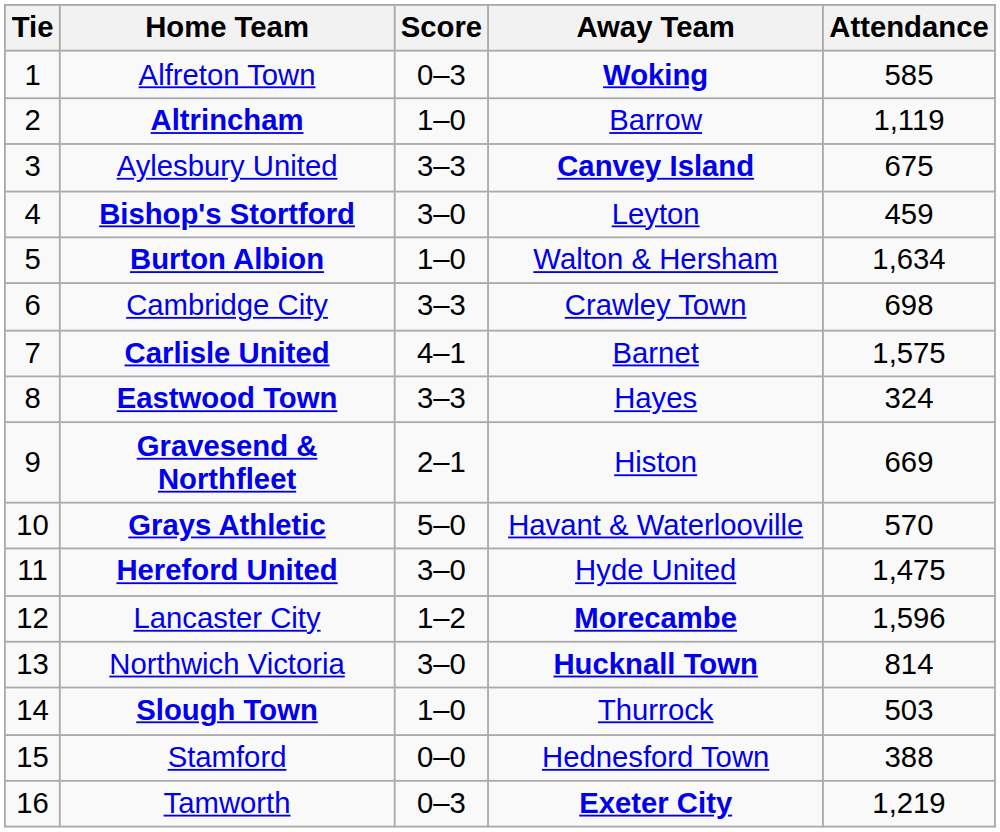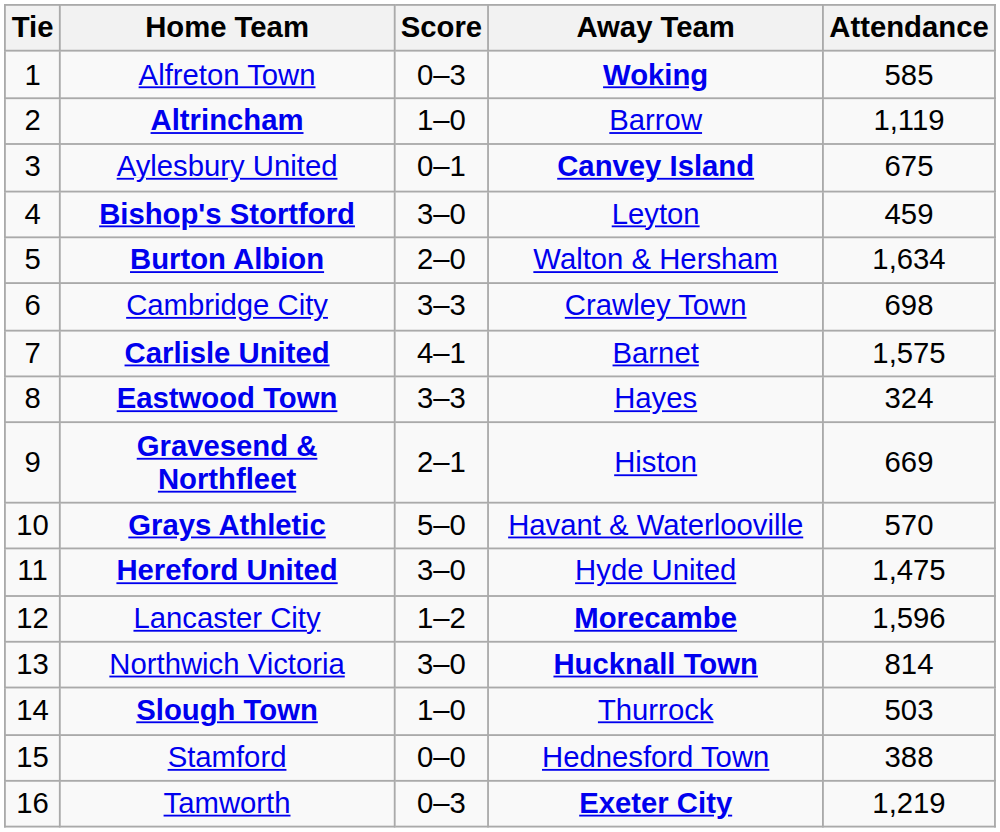 <table class="wikitable" style="text-align:center;">
 <tr>
 <th width=20>Tie</th>
 <th width=175>Home Team</th>
 <th width=20>Score</th>
 <th width=175>Away Team</th>
 <th width=20>Attendance</th>
 </tr>
 <tr>
 <td>1</td>
 <td><a href='#'>Alfreton Town</a></td>
 <td>0–3</td>
 <td><strong><a href='#'>Woking</a></strong></td>
 <td>585</td>
 </tr>
 <tr>
 <td>2</td>
 <td><strong><a href='#'>Altrincham</a></strong></td>
 <td>1–0</td>
 <td><a href='#'>Barrow</a></td>
 <td>1,119</td>
 </tr>
 <tr>
 <td>3</td>
 <td><a href='#'>Aylesbury United</a></td>
-<td>3–3</td>
+<td>0–1</td>
 <td><strong><a href='#'>Canvey Island</a></strong></td>
 <td>675</td>
 </tr>
 <tr>
 <td>4</td>
 <td><strong><a href='#'>Bishop's Stortford</a></strong></td>
 <td>3–0</td>
 <td><a href='#'>Leyton</a></td>
 <td>459</td>
 </tr>
 <tr>
 <td>5</td>
 <td><strong><a href='#'>Burton Albion</a></strong></td>
-<td>1–0</td>
+<td>2–0</td>
 <td><a href='#'>Walton & Hersham</a></td>
 <td>1,634</td>
 </tr>
 <tr>
 <td>6</td>
 <td><a href='#'>Cambridge City</a></td>
 <td>3–3</td>
 <td><a href='#'>Crawley Town</a></td>
 <td>698</td>
 </tr>
 <tr>
 <td>7</td>
 <td><strong><a href='#'>Carlisle United</a></strong></td>
 <td>4–1</td>
 <td><a href='#'>Barnet</a></td>
 <td>1,575</td>
 </tr>
 <tr>
 <td>8</td>
 <td><strong><a href='#'>Eastwood Town</a></strong></td>
 <td>3–3</td>
 <td><a href='#'>Hayes</a></td>
 <td>324</td>
 </tr>
 <tr>
 <td>9</td>
 <td><strong><a href='#'>Gravesend & Northfleet</a></strong></td>
 <td>2–1</td>
 <td><a href='#'>Histon</a></td>
 <td>669</td>
 </tr>
 <tr>
 <td>10</td>
 <td><strong><a href='#'>Grays Athletic</a></strong></td>
 <td>5–0</td>
 <td><a href='#'>Havant & Waterlooville</a></td>
 <td>570</td>
 </tr>
 <tr>
 <td>11</td>
 <td><strong><a href='#'>Hereford United</a></strong></td>
 <td>3–0</td>
 <td><a href='#'>Hyde United</a></td>
 <td>1,475</td>
 </tr>
 <tr>
 <td>12</td>
 <td><a href='#'>Lancaster City</a></td>
 <td>1–2</td>
 <td><strong><a href='#'>Morecambe</a></strong></td>
 <td>1,596</td>
 </tr>
 <tr>
 <td>13</td>
 <td><a href='#'>Northwich Victoria</a></td>
 <td>3–0</td>
 <td><strong><a href='#'>Hucknall Town</a></strong></td>
 <td>814</td>
 </tr>
 <tr>
 <td>14</td>
 <td><strong><a href='#'>Slough Town</a></strong></td>
 <td>1–0</td>
 <td><a href='#'>Thurrock</a></td>
 <td>503</td>
 </tr>
 <tr>
 <td>15</td>
 <td><a href='#'>Stamford</a></td>
 <td>0–0</td>
 <td><a href='#'>Hednesford Town</a></td>
 <td>388</td>
 </tr>
 <tr>
 <td>16</td>
 <td><a href='#'>Tamworth</a></td>
 <td>0–3</td>
 <td><strong><a href='#'>Exeter City</a></strong></td>
 <td>1,219</td>
 </tr>
 </table>
